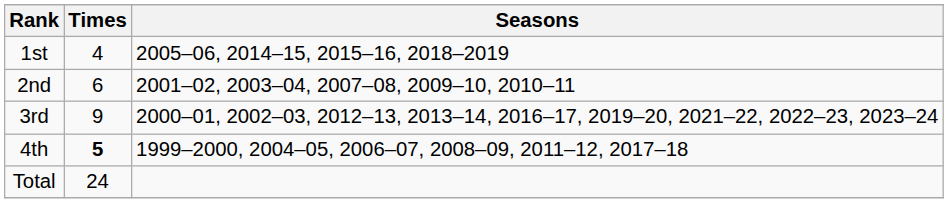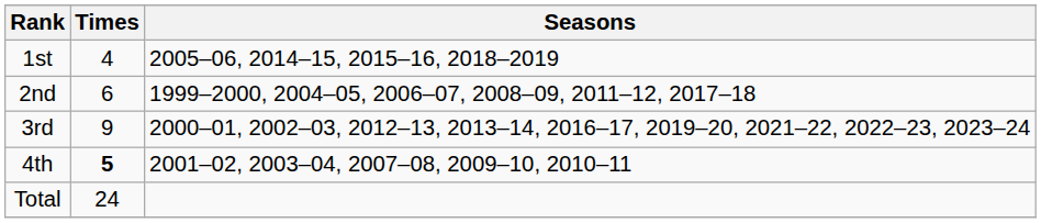 <table class="wikitable sortable" style="text-align: center;">
 <tr>
 </tr>
 <tr>
 <th>Rank</th>
 <th>Times</th>
 <th>Seasons</th>
 </tr>
 <tr>
 <td>1st</td>
 <td>4</td>
 <td align="left">2005–06, 2014–15, 2015–16, 2018–2019</td>
 </tr>
 <tr>
 <td>2nd</td>
 <td>6</td>
-<td align=left>2001–02, 2003–04, 2007–08, 2009–10, 2010–11</td>
+<td align=left>1999–2000, 2004–05, 2006–07, 2008–09, 2011–12, 2017–18</td>
 </tr>
 <tr>
 <td>3rd</td>
 <td>9</td>
 <td align=left>2000–01, 2002–03, 2012–13, 2013–14, 2016–17, 2019–20, 2021–22, 2022–23, 2023–24</td>
 </tr>
 <tr>
 <td>4th</td>
 <td><strong>5</strong></td>
-<td align=left>1999–2000, 2004–05, 2006–07, 2008–09, 2011–12, 2017–18</td>
+<td align=left>2001–02, 2003–04, 2007–08, 2009–10, 2010–11</td>
 </tr>
 <tr>
 <td>Total</td>
 <td>24</td>
 <td></td>
 </tr>
 <tr>
 </tr>
 </table>
